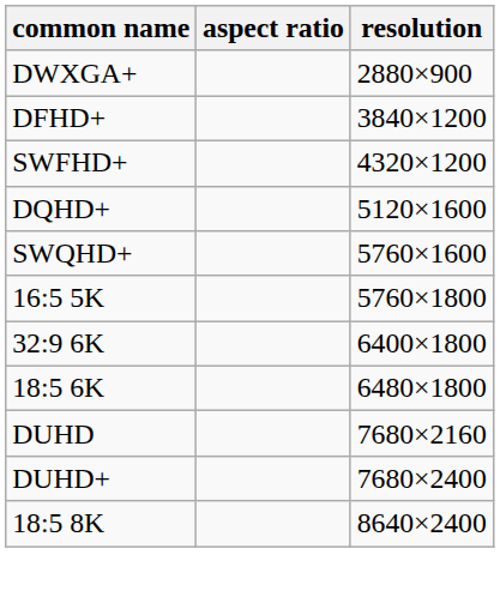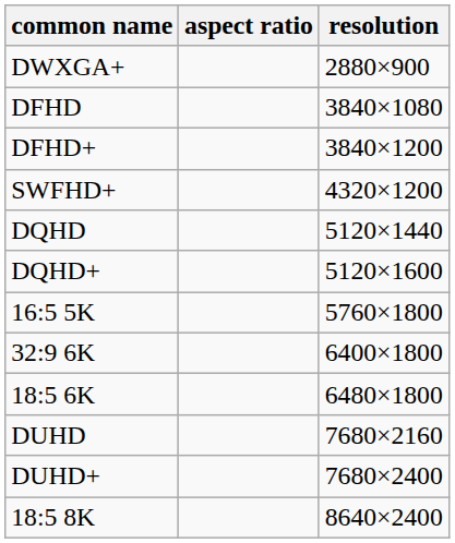 <table class="wikitable">
 <tr>
 <th>common name</th>
 <th>aspect ratio</th>
 <th>resolution</th>
 </tr>
 <tr>
 <td>DWXGA+</td>
 <td></td>
 <td>2880×900</td>
 </tr>
 <tr>
+<td>DFHD</td>
+<td></td>
+<td>3840×1080</td>
+</tr>
+<tr>
 <td>DFHD+</td>
 <td></td>
 <td>3840×1200</td>
 </tr>
 <tr>
 <td>SWFHD+</td>
 <td></td>
 <td>4320×1200</td>
 </tr>
 <tr>
+<td>DQHD</td>
+<td></td>
+<td>5120×1440</td>
+</tr>
+<tr>
 <td>DQHD+</td>
 <td></td>
 <td>5120×1600</td>
-</tr>
-<tr>
-<td>SWQHD+</td>
-<td></td>
-<td>5760×1600</td>
 </tr>
 <tr>
 <td>16:5 5K</td>
 <td></td>
 <td>5760×1800</td>
 </tr>
 <tr>
 <td>32:9 6K</td>
 <td></td>
 <td>6400×1800</td>
 </tr>
 <tr>
 <td>18:5 6K</td>
 <td></td>
 <td>6480×1800</td>
 </tr>
 <tr>
 <td>DUHD</td>
 <td></td>
 <td>7680×2160</td>
 </tr>
 <tr>
 <td>DUHD+</td>
 <td></td>
 <td>7680×2400</td>
 </tr>
 <tr>
 <td>18:5 8K</td>
 <td></td>
 <td>8640×2400</td>
 </tr>
 </table>
